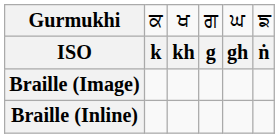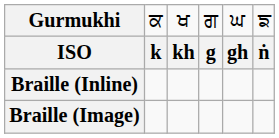 <table class="wikitable Unicode" style="text-align:center;">
 <tr>
 <th>Gurmukhi</th>
 <td>ਕ</td>
 <td>ਖ</td>
 <td>ਗ</td>
 <td>ਘ</td>
 <td>ਙ</td>
 </tr>
 <tr>
 <th>ISO</th>
 <th>k</th>
 <th>kh</th>
 <th>g</th>
 <th>gh</th>
 <th>ṅ</th>
 </tr>
 <tr>
+<th>Braille (Inline)</th>
+<td></td>
+<td></td>
+<td></td>
+<td></td>
+<td></td>
+</tr>
+<tr>
 <th>Braille (Image)</th>
 <td></td>
 <td></td>
 <td></td>
 <td></td>
 <td></td>
 </tr>
-<tr>
-<th>Braille (Inline)</th>
-<td></td>
-<td></td>
-<td></td>
-<td></td>
-<td></td>
-</tr>
 </table>
